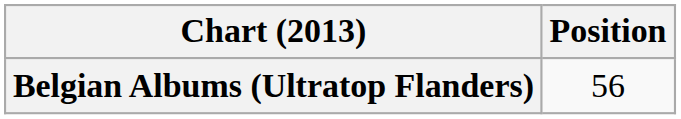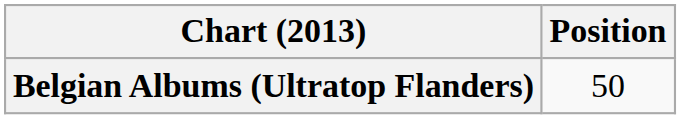 <table class="wikitable plainrowheaders" style="text-align:center">
 <tr>
 <th scope="col">Chart (2013)</th>
 <th scope="col">Position</th>
 </tr>
 <tr>
 <th scope="row">Belgian Albums (Ultratop Flanders)</th>
-<td>56</td>
+<td>50</td>
 </tr>
 </table>
